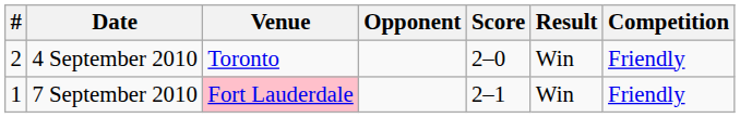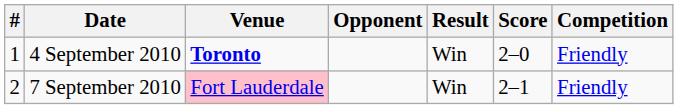 <table class="wikitable">
 <tr>
 <th>#</th>
 <th>Date</th>
 <th>Venue</th>
 <th>Opponent</th>
+<th>Result</th>
 <th>Score</th>
-<th>Result</th>
 <th>Competition</th>
 </tr>
 <tr>
-<td>2</td>
+<td>1</td>
 <td>4 September 2010</td>
-<td><a href='#'>Toronto</a></td>
+<td><strong><a href='#'>Toronto</a></strong></td>
 <td></td>
+<td>Win</td>
 <td>2–0</td>
-<td>Win</td>
 <td><a href='#'>Friendly</a></td>
 </tr>
 <tr>
-<td>1</td>
+<td>2</td>
 <td>7 September 2010</td>
 <td style="background: pink;"><a href='#'>Fort Lauderdale</a></td>
 <td></td>
+<td>Win</td>
 <td>2–1</td>
-<td>Win</td>
 <td><a href='#'>Friendly</a></td>
 </tr>
 </table>
